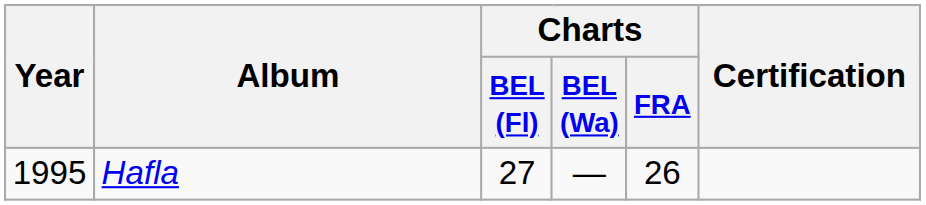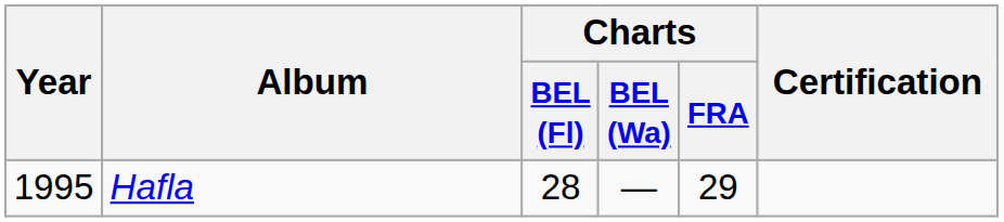 <table class="wikitable">
 <tr>
 <th style="text-align:center;" rowspan="2">Year</th>
 <th rowspan="2" style="text-align:center; width:180px;">Album</th>
 <th style="text-align:center;" colspan="3">Charts</th>
 <th rowspan="2" style="text-align:center; width:100px;">Certification</th>
 </tr>
 <tr>
 <th width="20"><small><a href='#'>BEL<br>(Fl)</a></small></th>
 <th width="20"><small><a href='#'>BEL<br>(Wa)</a></small></th>
 <th width="20"><small><a href='#'>FRA</a><br></small></th>
 </tr>
 <tr>
 <td style="text-align:center;">1995</td>
 <td><em><a href='#'>Hafla</a></em></td>
-<td style="text-align:center;">27</td>
+<td style="text-align:center;">28</td>
 <td style="text-align:center;">—</td>
-<td style="text-align:center;">26</td>
+<td style="text-align:center;">29</td>
 <td style="text-align:center;"></td>
 </tr>
 </table>
